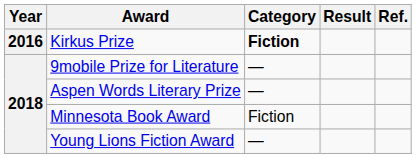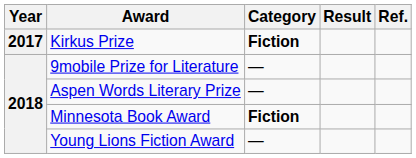 <table class="wikitable sortable mw-collapsible">
 <tr>
 <th>Year</th>
 <th>Award</th>
 <th>Category</th>
 <th>Result</th>
 <th>Ref.</th>
 </tr>
 <tr>
-<th>2016</th>
+<th>2017</th>
 <td><a href='#'>Kirkus Prize</a></td>
 <td><strong>Fiction</strong></td>
 <td></td>
 <td></td>
 </tr>
 <tr>
 <th rowspan="4">2018</th>
 <td><a href='#'>9mobile Prize for Literature</a></td>
 <td>—</td>
 <td></td>
 <td></td>
 </tr>
 <tr>
 <td><a href='#'>Aspen Words Literary Prize</a></td>
 <td>—</td>
 <td></td>
 <td></td>
 </tr>
 <tr>
 <td><a href='#'>Minnesota Book Award</a></td>
-<td>Fiction</td>
+<td><strong>Fiction</strong></td>
 <td></td>
 <td></td>
 </tr>
 <tr>
 <td><a href='#'>Young Lions Fiction Award</a></td>
 <td>—</td>
 <td></td>
 <td></td>
 </tr>
 </table>
